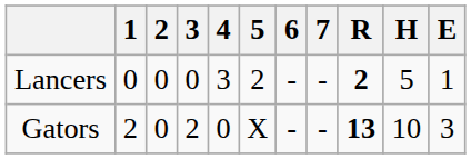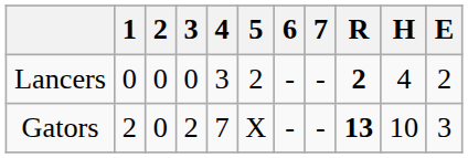 <table align = right border="2" cellpadding="4" cellspacing="0" style="margin: 1em 1em 1em 1em; background: #F9F9F9; border: 1px #aaa solid; border-collapse: collapse;">
 <tr align=center style="background: #F2F2F2;">
 <th></th>
 <th>1</th>
 <th>2</th>
 <th>3</th>
 <th>4</th>
 <th>5</th>
 <th>6</th>
 <th>7</th>
 <th>R</th>
 <th>H</th>
 <th>E</th>
 </tr>
 <tr align=center>
 <td>Lancers</td>
 <td>0</td>
 <td>0</td>
 <td>0</td>
 <td>3</td>
 <td>2</td>
 <td>-</td>
 <td>-</td>
 <td><strong>2</strong></td>
-<td>5</td>
-<td>1</td>
+<td>4</td>
+<td>2</td>
 </tr>
 <tr align=center>
 <td>Gators</td>
 <td>2</td>
 <td>0</td>
 <td>2</td>
-<td>0</td>
+<td>7</td>
 <td>X</td>
 <td>-</td>
 <td>-</td>
 <td><strong>13</strong></td>
 <td>10</td>
 <td>3</td>
 </tr>
 </table>
